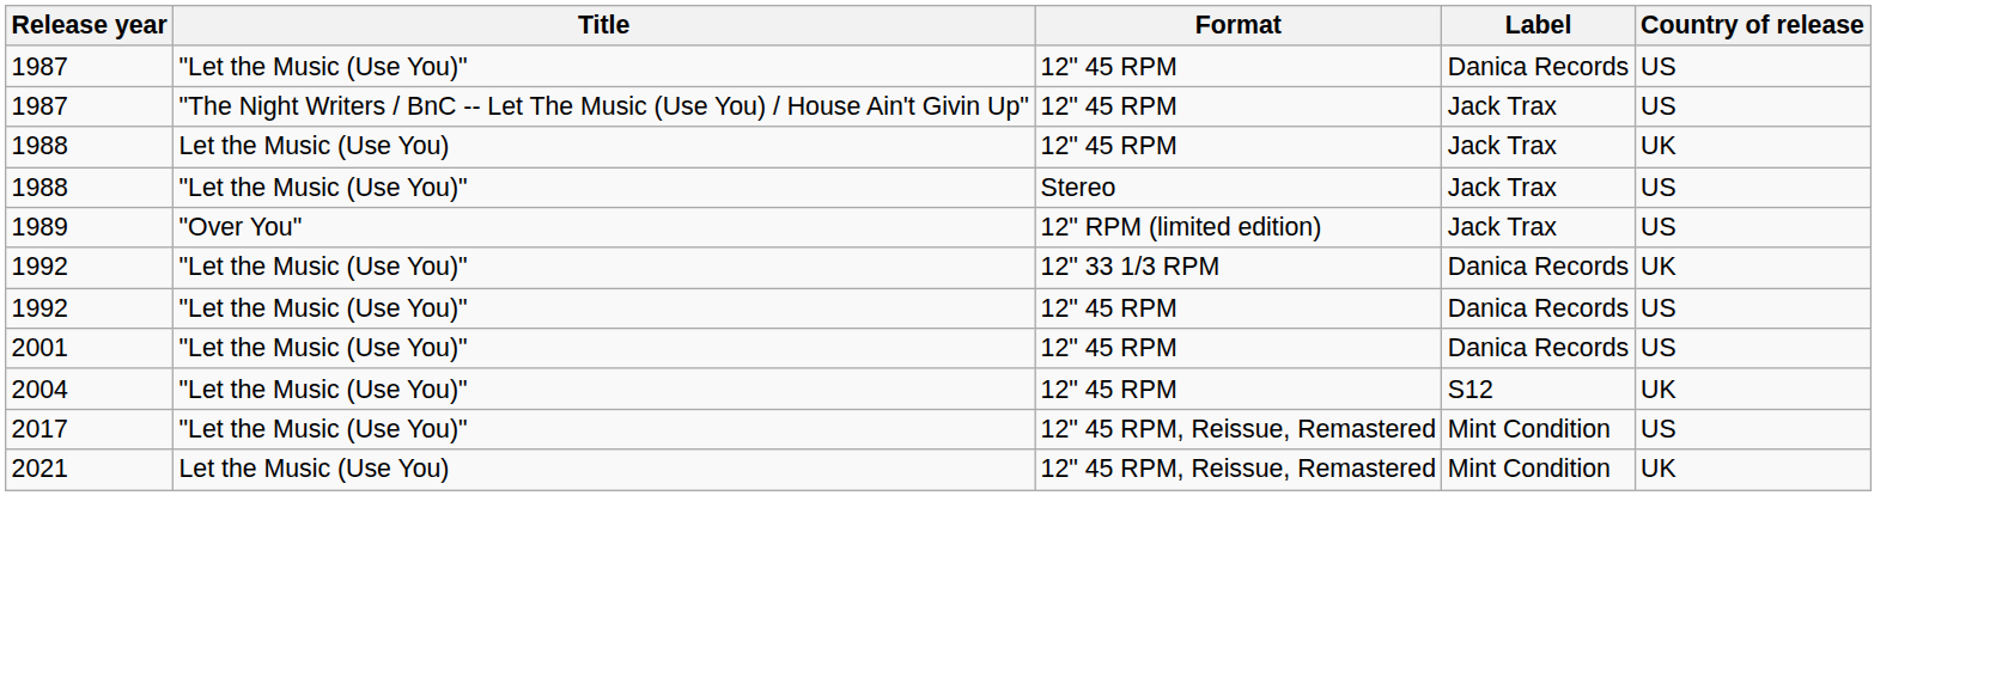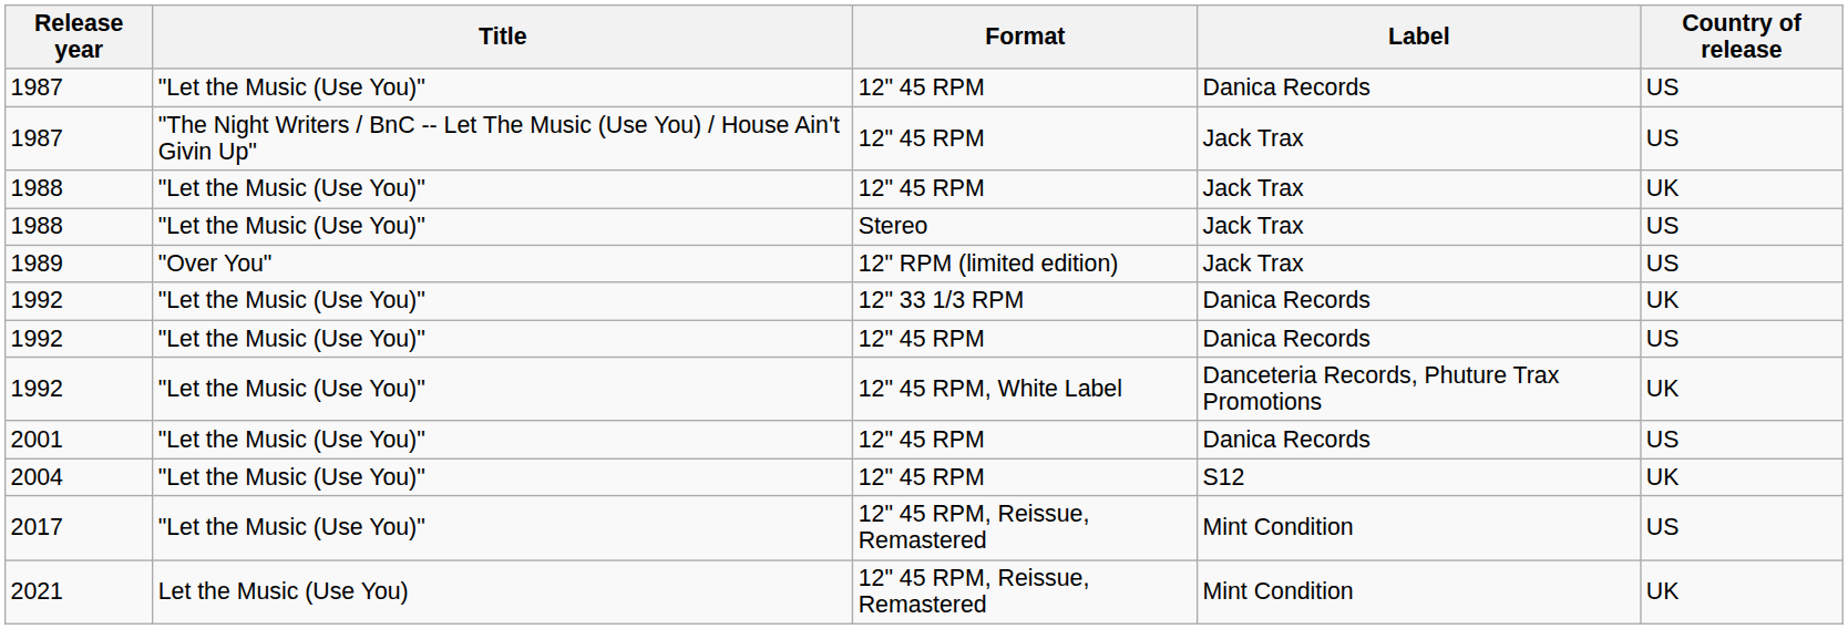 <table class="wikitable">
 <tr>
 <th>Release year</th>
 <th>Title</th>
 <th>Format</th>
 <th>Label</th>
 <th>Country of release</th>
 </tr>
 <tr>
 <td>1987</td>
 <td>"Let the Music (Use You)"</td>
 <td>12" 45 RPM</td>
 <td>Danica Records</td>
 <td>US</td>
 </tr>
 <tr>
 <td>1987</td>
 <td>"The Night Writers / BnC -- Let The Music (Use You) / House Ain't Givin Up"</td>
 <td>12" 45 RPM</td>
 <td>Jack Trax</td>
 <td>US</td>
 </tr>
 <tr>
 <td>1988</td>
-<td>Let the Music (Use You)</td>
+<td>"Let the Music (Use You)"</td>
 <td>12" 45 RPM</td>
 <td>Jack Trax</td>
 <td>UK</td>
 </tr>
 <tr>
 <td>1988</td>
 <td>"Let the Music (Use You)"</td>
 <td>Stereo</td>
 <td>Jack Trax</td>
 <td>US</td>
 </tr>
 <tr>
 <td>1989</td>
 <td>"Over You"</td>
 <td>12" RPM (limited edition)</td>
 <td>Jack Trax</td>
 <td>US</td>
 </tr>
 <tr>
 <td>1992</td>
 <td>"Let the Music (Use You)"</td>
 <td>12" 33 1/3 RPM</td>
 <td>Danica Records</td>
 <td>UK</td>
 </tr>
 <tr>
 <td>1992</td>
 <td>"Let the Music (Use You)"</td>
 <td>12" 45 RPM</td>
 <td>Danica Records</td>
 <td>US</td>
 </tr>
 <tr>
+<td>1992</td>
+<td>"Let the Music (Use You)"</td>
+<td>12" 45 RPM, White Label</td>
+<td>Danceteria Records, Phuture Trax Promotions</td>
+<td>UK</td>
+</tr>
+<tr>
 <td>2001</td>
 <td>"Let the Music (Use You)"</td>
 <td>12" 45 RPM</td>
 <td>Danica Records</td>
 <td>US</td>
 </tr>
 <tr>
 <td>2004</td>
 <td>"Let the Music (Use You)"</td>
 <td>12" 45 RPM</td>
 <td>S12</td>
 <td>UK</td>
 </tr>
 <tr>
 <td>2017</td>
 <td>"Let the Music (Use You)"</td>
 <td>12" 45 RPM, Reissue, Remastered</td>
 <td>Mint Condition</td>
 <td>US</td>
 </tr>
 <tr>
 <td>2021</td>
 <td>Let the Music (Use You)</td>
 <td>12" 45 RPM, Reissue, Remastered</td>
 <td>Mint Condition</td>
 <td>UK</td>
 </tr>
 </table>
